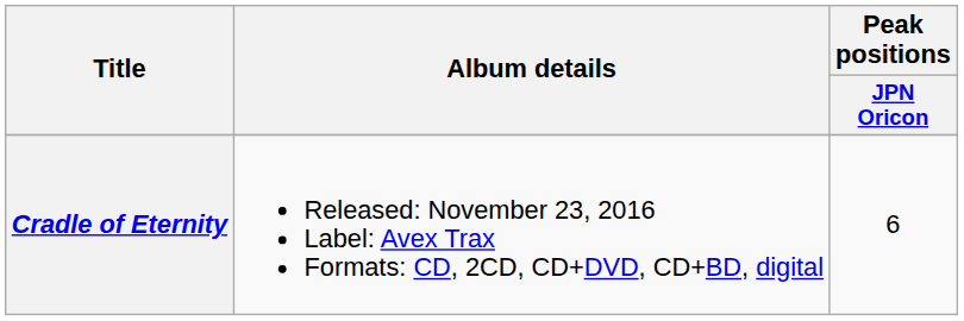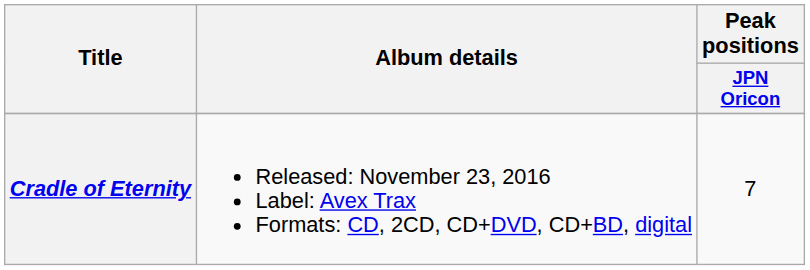 <table class="wikitable plainrowheaders">
 <tr>
 <th scope="col" rowspan="2">Title</th>
 <th scope="col" rowspan="2">Album details</th>
 <th scope="col">Peak<br>positions</th>
 </tr>
 <tr>
 <th scope="col" style="width:4em;font-size:85%"><a href='#'>JPN<br>Oricon</a><br></th>
 </tr>
 <tr>
 </tr>
 <tr>
 <th scope="row"><em><a href='#'>Cradle of Eternity</a></em></th>
 <td><br><ul><li>Released: November 23, 2016</li><li>Label: <a href='#'>Avex Trax</a></li><li>Formats: <a href='#'>CD</a>, 2CD, CD+<a href='#'>DVD</a>, CD+<a href='#'>BD</a>, <a href='#'>digital</a></li></ul></td>
-<td style="text-align:center;">6</td>
+<td style="text-align:center;">7</td>
 </tr>
 </table>
